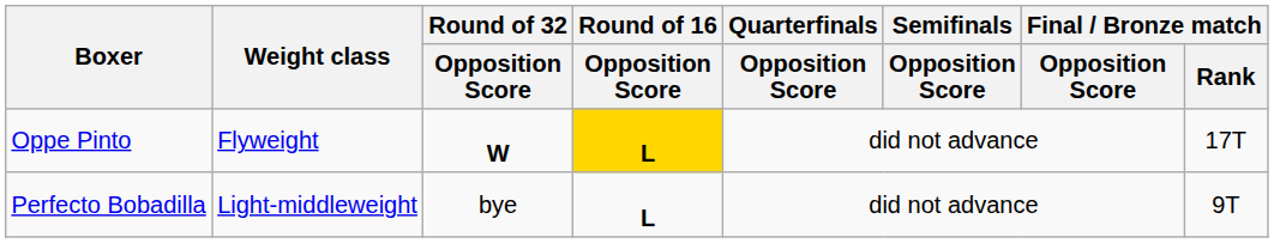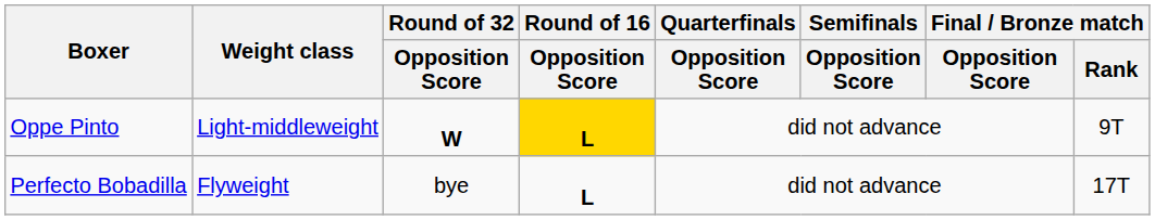 <table class=wikitable style="font-size:90%">
 <tr>
 <th rowspan="2">Boxer</th>
 <th rowspan="2">Weight class</th>
 <th>Round of 32</th>
 <th>Round of 16</th>
 <th>Quarterfinals</th>
 <th>Semifinals</th>
 <th colspan="2">Final / Bronze match</th>
 </tr>
 <tr>
 <th>Opposition<br>Score</th>
 <th>Opposition<br>Score</th>
 <th>Opposition<br>Score</th>
 <th>Opposition<br>Score</th>
 <th>Opposition<br>Score</th>
 <th>Rank</th>
 </tr>
 <tr>
 <td><a href='#'>Oppe Pinto</a></td>
-<td><a href='#'>Flyweight</a></td>
+<td><a href='#'>Light-middleweight</a></td>
 <td align=center> <br> <strong>W</strong></td>
 <td align=center style="background: gold;"> <br> <strong>L</strong></td>
 <td align=center colspan=3>did not advance</td>
-<td align=center>17T</td>
+<td align=center>9T</td>
 </tr>
 <tr>
 <td><a href='#'>Perfecto Bobadilla</a></td>
-<td><a href='#'>Light-middleweight</a></td>
+<td><a href='#'>Flyweight</a></td>
 <td align=center>bye</td>
 <td align=center> <br> <strong>L</strong></td>
 <td align=center colspan=3>did not advance</td>
-<td align=center>9T</td>
+<td align=center>17T</td>
 </tr>
 </table>
